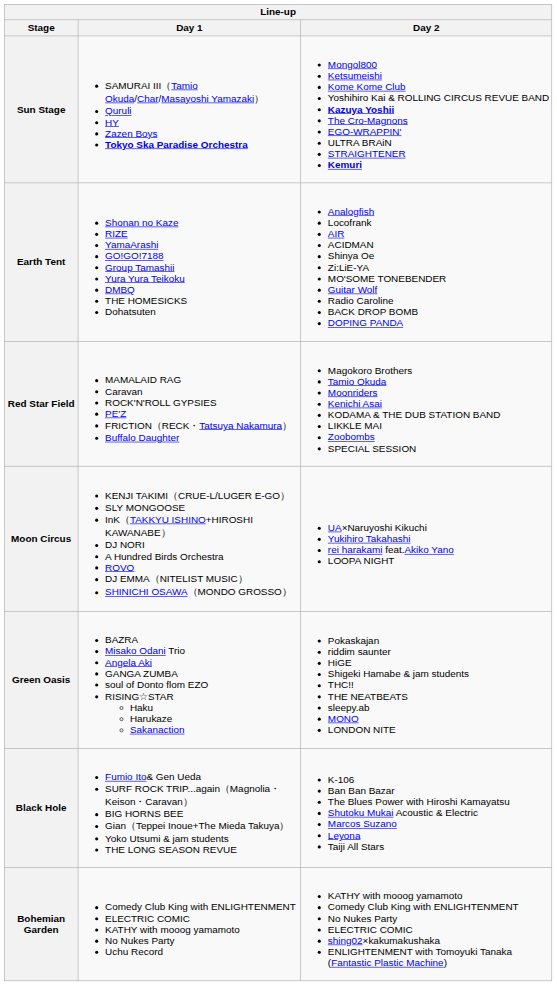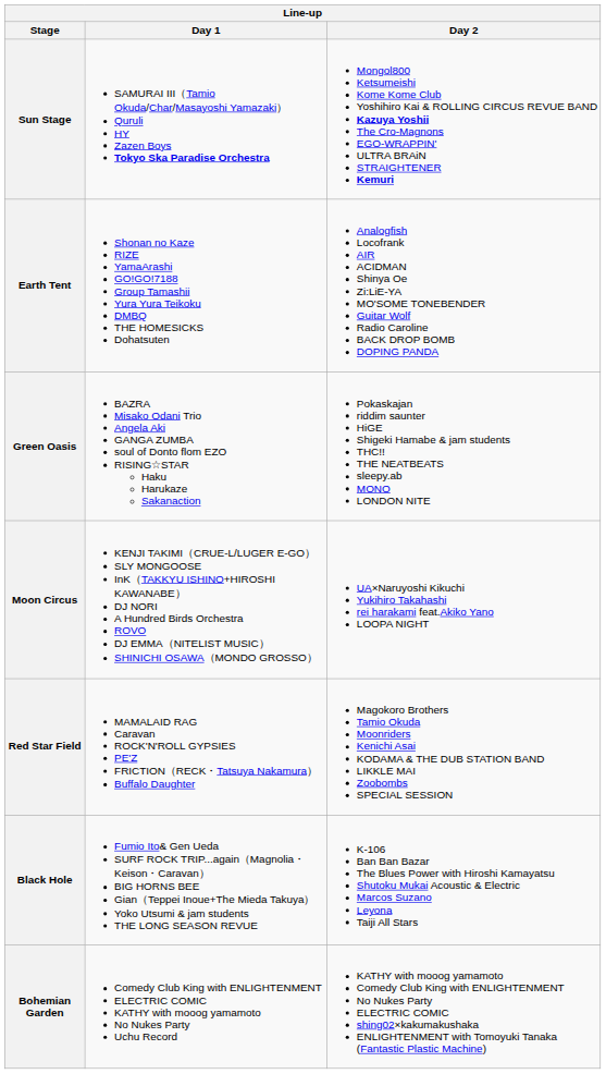 <table class="wikitable collapsible collapsed" style="clear:none; margin:0 auto; padding:0 auto;width:100%">
 <tr>
 <th colspan="3">Line-up</th>
 </tr>
 <tr>
 <th>Stage</th>
 <th>Day 1</th>
 <th>Day 2</th>
 </tr>
 <tr>
 <th>Sun Stage</th>
 <td><br><ul><li>SAMURAI III（<a href='#'>Tamio Okuda</a>/<a href='#'>Char</a>/<a href='#'>Masayoshi Yamazaki</a>）</li><li><a href='#'>Quruli</a></li><li><a href='#'>HY</a></li><li><a href='#'>Zazen Boys</a></li><li><strong><a href='#'>Tokyo Ska Paradise Orchestra</a></strong></li></ul></td>
 <td><br><ul><li><a href='#'>Mongol800</a></li><li><a href='#'>Ketsumeishi</a></li><li><a href='#'>Kome Kome Club</a></li><li>Yoshihiro Kai & ROLLING CIRCUS REVUE BAND</li><li><strong><a href='#'>Kazuya Yoshii</a></strong></li><li><a href='#'>The Cro-Magnons</a></li><li><a href='#'>EGO-WRAPPIN'</a></li><li>ULTRA BRAiN</li><li><a href='#'>STRAIGHTENER</a></li><li><strong><a href='#'>Kemuri</a></strong></li></ul></td>
 </tr>
 <tr>
 <th>Earth Tent</th>
 <td><br><ul><li><a href='#'>Shonan no Kaze</a></li><li><a href='#'>RIZE</a></li><li><a href='#'>YamaArashi</a></li><li><a href='#'>GO!GO!7188</a></li><li><a href='#'>Group Tamashii</a></li><li><a href='#'>Yura Yura Teikoku</a></li><li><a href='#'>DMBQ</a></li><li>THE HOMESICKS</li><li>Dohatsuten</li></ul></td>
 <td><br><ul><li><a href='#'>Analogfish</a></li><li>Locofrank</li><li><a href='#'>AIR</a></li><li>ACIDMAN</li><li>Shinya Oe</li><li>Zi:LiE-YA</li><li>MO'SOME TONEBENDER</li><li><a href='#'>Guitar Wolf</a></li><li>Radio Caroline</li><li>BACK DROP BOMB</li><li><a href='#'>DOPING PANDA</a></li></ul></td>
 </tr>
 <tr>
-<th>Red Star Field</th>
-<td><br><ul><li>MAMALAID RAG</li><li>Caravan</li><li>ROCK'N'ROLL GYPSIES</li><li><a href='#'>PE'Z</a></li><li>FRICTION（RECK・<a href='#'>Tatsuya Nakamura</a>）</li><li><a href='#'>Buffalo Daughter</a></li></ul></td>
-<td><br><ul><li>Magokoro Brothers</li><li><a href='#'>Tamio Okuda</a></li><li><a href='#'>Moonriders</a></li><li><a href='#'>Kenichi Asai</a></li><li>KODAMA & THE DUB STATION BAND</li><li>LIKKLE MAI</li><li><a href='#'>Zoobombs</a></li><li>SPECIAL SESSION</li></ul></td>
+<th>Green Oasis</th>
+<td><br><ul><li>BAZRA</li><li><a href='#'>Misako Odani</a> Trio</li><li><a href='#'>Angela Aki</a></li><li>GANGA ZUMBA</li><li>soul of Donto flom EZO</li><li>RISING☆STAR<ul><li>Haku</li><li>Harukaze</li><li><a href='#'>Sakanaction</a></li></ul></li></ul></td>
+<td><br><ul><li>Pokaskajan</li><li>riddim saunter</li><li>HiGE</li><li>Shigeki Hamabe & jam students</li><li>THC!!</li><li>THE NEATBEATS</li><li>sleepy.ab</li><li><a href='#'>MONO</a></li><li>LONDON NITE</li></ul></td>
 </tr>
 <tr>
 <th>Moon Circus</th>
 <td><br><ul><li>KENJI TAKIMI（CRUE-L/LUGER E-GO）</li><li>SLY MONGOOSE</li><li>InK（<a href='#'>TAKKYU ISHINO</a>+HIROSHI KAWANABE）</li><li>DJ NORI</li><li>A Hundred Birds Orchestra</li><li><a href='#'>ROVO</a></li><li>DJ EMMA（NITELIST MUSIC）</li><li><a href='#'>SHINICHI OSAWA</a>（MONDO GROSSO）</li></ul></td>
 <td><br><ul><li><a href='#'>UA</a>×Naruyoshi Kikuchi</li><li><a href='#'>Yukihiro Takahashi</a></li><li><a href='#'>rei harakami</a> feat.<a href='#'>Akiko Yano</a></li><li>LOOPA NIGHT</li></ul></td>
 </tr>
 <tr>
-<th>Green Oasis</th>
-<td><br><ul><li>BAZRA</li><li><a href='#'>Misako Odani</a> Trio</li><li><a href='#'>Angela Aki</a></li><li>GANGA ZUMBA</li><li>soul of Donto flom EZO</li><li>RISING☆STAR<ul><li>Haku</li><li>Harukaze</li><li><a href='#'>Sakanaction</a></li></ul></li></ul></td>
-<td><br><ul><li>Pokaskajan</li><li>riddim saunter</li><li>HiGE</li><li>Shigeki Hamabe & jam students</li><li>THC!!</li><li>THE NEATBEATS</li><li>sleepy.ab</li><li><a href='#'>MONO</a></li><li>LONDON NITE</li></ul></td>
+<th>Red Star Field</th>
+<td><br><ul><li>MAMALAID RAG</li><li>Caravan</li><li>ROCK'N'ROLL GYPSIES</li><li><a href='#'>PE'Z</a></li><li>FRICTION（RECK・<a href='#'>Tatsuya Nakamura</a>）</li><li><a href='#'>Buffalo Daughter</a></li></ul></td>
+<td><br><ul><li>Magokoro Brothers</li><li><a href='#'>Tamio Okuda</a></li><li><a href='#'>Moonriders</a></li><li><a href='#'>Kenichi Asai</a></li><li>KODAMA & THE DUB STATION BAND</li><li>LIKKLE MAI</li><li><a href='#'>Zoobombs</a></li><li>SPECIAL SESSION</li></ul></td>
 </tr>
 <tr>
 <th>Black Hole</th>
 <td><br><ul><li><a href='#'>Fumio Ito</a>& Gen Ueda</li><li>SURF ROCK TRIP...again（Magnolia・Keison・Caravan）</li><li>BIG HORNS BEE</li><li>Gian（Teppei Inoue+The Mieda Takuya）</li><li>Yoko Utsumi & jam students</li><li>THE LONG SEASON REVUE</li></ul></td>
 <td><br><ul><li>K-106</li><li>Ban Ban Bazar</li><li>The Blues Power with Hiroshi Kamayatsu</li><li><a href='#'>Shutoku Mukai</a> Acoustic & Electric</li><li><a href='#'>Marcos Suzano</a></li><li><a href='#'>Leyona</a></li><li>Taiji All Stars</li></ul></td>
 </tr>
 <tr>
 <th>Bohemian Garden</th>
 <td><br><ul><li>Comedy Club King with ENLIGHTENMENT</li><li>ELECTRIC COMIC</li><li>KATHY with mooog yamamoto</li><li>No Nukes Party</li><li>Uchu Record</li></ul></td>
 <td><br><ul><li>KATHY with mooog yamamoto</li><li>Comedy Club King with ENLIGHTENMENT</li><li>No Nukes Party</li><li>ELECTRIC COMIC</li><li><a href='#'>shing02</a>×kakumakushaka</li><li>ENLIGHTENMENT with Tomoyuki Tanaka (<a href='#'>Fantastic Plastic Machine</a>)</li></ul></td>
 </tr>
 </table>
